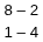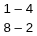 <table style="text-align:center">
 <tr>
 <th width=200></th>
 <th width=100></th>
 <th width=200></th>
 </tr>
 <tr>
+<td align=right></td>
+<td>1 – 4</td>
+<td align=left><strong></strong></td>
+</tr>
+<tr>
 <td align=right><strong></strong></td>
 <td>8 – 2</td>
 <td align=left></td>
 </tr>
-<tr>
-<td align=right></td>
-<td>1 – 4</td>
-<td align=left><strong></strong></td>
-</tr>
 </table>
